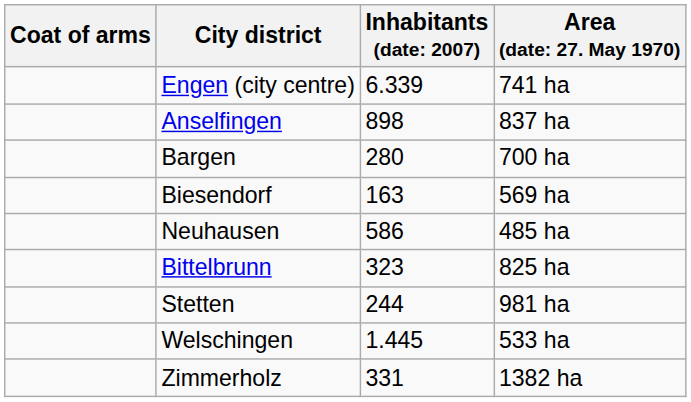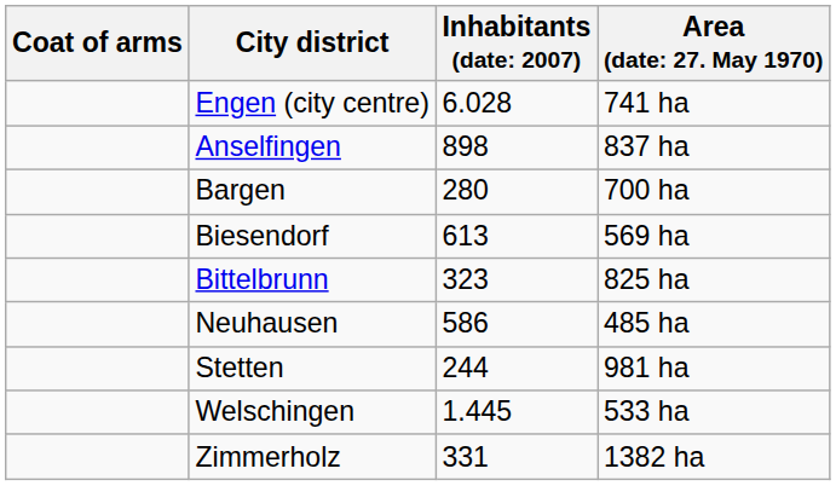 <table class="wikitable">
 <tr>
 <th>Coat of arms</th>
 <th>City district</th>
 <th>Inhabitants<br><small>(date: 2007)</small></th>
 <th>Area<br><small>(date: 27. May 1970)</small></th>
 </tr>
 <tr>
 <td></td>
 <td><a href='#'>Engen</a> (city centre)</td>
-<td>6.339</td>
+<td>6.028</td>
 <td>741 ha</td>
 </tr>
 <tr>
 <td></td>
 <td><a href='#'>Anselfingen</a></td>
 <td>898</td>
 <td>837 ha</td>
 </tr>
 <tr>
 <td></td>
 <td>Bargen</td>
 <td>280</td>
 <td>700 ha</td>
 </tr>
 <tr>
 <td></td>
 <td>Biesendorf</td>
-<td>163</td>
+<td>613</td>
 <td>569 ha</td>
+</tr>
+<tr>
+<td></td>
+<td><a href='#'>Bittelbrunn</a></td>
+<td>323</td>
+<td>825 ha</td>
 </tr>
 <tr>
 <td></td>
 <td>Neuhausen</td>
 <td>586</td>
 <td>485 ha</td>
-</tr>
-<tr>
-<td></td>
-<td><a href='#'>Bittelbrunn</a></td>
-<td>323</td>
-<td>825 ha</td>
 </tr>
 <tr>
 <td></td>
 <td>Stetten</td>
 <td>244</td>
 <td>981 ha</td>
 </tr>
 <tr>
 <td></td>
 <td>Welschingen</td>
 <td>1.445</td>
 <td>533 ha</td>
 </tr>
 <tr>
 <td></td>
 <td>Zimmerholz</td>
 <td>331</td>
 <td>1382 ha</td>
 </tr>
 </table>
